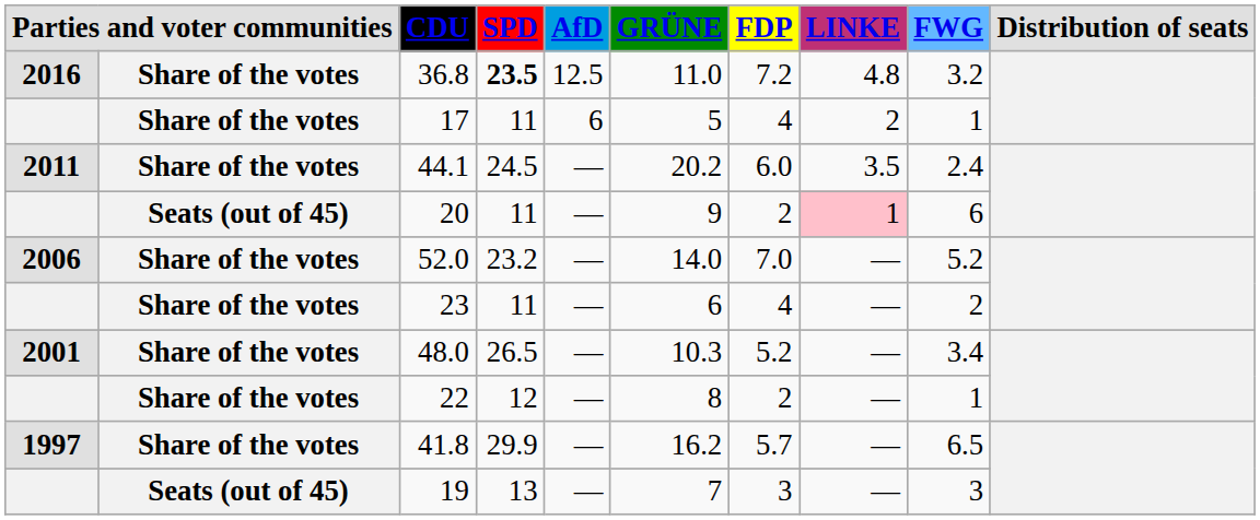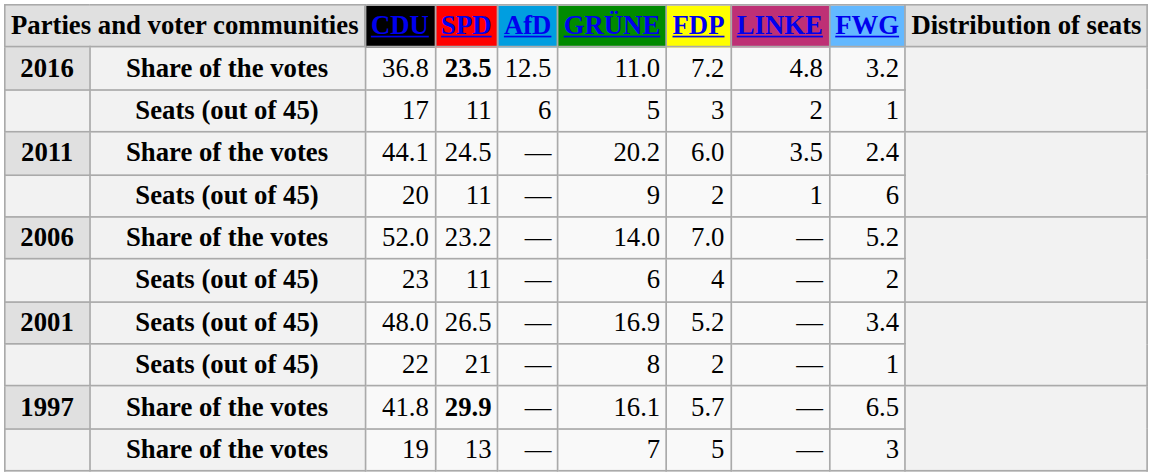 <table class="wikitable zebra"  style="text-align:right;">
 <tr>
 <th style="background-color:#e0e0e0;" colspan="2">Parties and voter communities</th>
 <th style=" background-color:#000000; color:white;"><a href='#'><span>CDU</span></a></th>
 <th style=" background-color:#ff0000;"><a href='#'>SPD</a></th>
 <th style=" background-color:#009ee0; color:white;"><a href='#'><span>AfD</span></a></th>
 <th style=" background-color:#008b00; color:white;"><a href='#'><span>GRÜNE</span></a></th>
 <th style=" background-color:#ffff00;"><a href='#'>FDP</a></th>
 <th style=" background-color:#BE3075; color:white;"><a href='#'><span>LINKE</span></a></th>
 <th style=" background-color:#63B8FF;"><a href='#'>FWG</a></th>
 <th style="background-color:#e0e0e0;">Distribution of seats</th>
 </tr>
 <tr>
 <th style="background-color:#e0e0e0;">2016</th>
 <th>Share of the votes</th>
 <td>36.8</td>
 <td><strong>23.5</strong></td>
 <td>12.5</td>
 <td>11.0</td>
 <td>7.2</td>
 <td>4.8</td>
 <td>3.2</td>
 <th rowspan="2" style="padding:0.1em;"></th>
 </tr>
 <tr>
 <th></th>
-<th>Share of the votes</th>
+<th>Seats <span>(out of 45)</span></th>
 <td>17</td>
 <td>11</td>
 <td>6</td>
 <td>5</td>
-<td>4</td>
+<td>3</td>
 <td>2</td>
 <td>1</td>
 </tr>
 <tr>
 <th style="background-color:#e0e0e0;">2011</th>
 <th>Share of the votes</th>
 <td>44.1</td>
 <td>24.5</td>
 <td>—</td>
 <td>20.2</td>
 <td>6.0</td>
 <td>3.5</td>
 <td>2.4</td>
 <th rowspan="2" style="padding:0.1em;"></th>
 </tr>
 <tr>
 <th></th>
 <th>Seats <span>(out of 45)</span></th>
 <td>20</td>
 <td>11</td>
 <td>—</td>
 <td>9</td>
 <td>2</td>
-<td style="background: pink;">1</td>
+<td>1</td>
 <td>6</td>
 </tr>
 <tr>
 <th style="background-color:#e0e0e0;">2006</th>
 <th>Share of the votes</th>
 <td>52.0</td>
 <td>23.2</td>
 <td>—</td>
 <td>14.0</td>
 <td>7.0</td>
 <td>—</td>
 <td>5.2</td>
 <th rowspan="2" style="padding:0.1em;"></th>
 </tr>
 <tr>
 <th></th>
-<th>Share of the votes</th>
+<th>Seats <span>(out of 45)</span></th>
 <td>23</td>
 <td>11</td>
 <td>—</td>
 <td>6</td>
 <td>4</td>
 <td>—</td>
 <td>2</td>
 </tr>
 <tr>
 <th style="background-color:#e0e0e0;">2001</th>
-<th>Share of the votes</th>
+<th>Seats <span>(out of 45)</span></th>
 <td>48.0</td>
 <td>26.5</td>
 <td>—</td>
-<td>10.3</td>
+<td>16.9</td>
 <td>5.2</td>
 <td>—</td>
 <td>3.4</td>
 <th rowspan="2" style="padding:0.1em;"></th>
 </tr>
 <tr>
 <th></th>
-<th>Share of the votes</th>
+<th>Seats <span>(out of 45)</span></th>
 <td>22</td>
-<td>12</td>
+<td>21</td>
 <td>—</td>
 <td>8</td>
 <td>2</td>
 <td>—</td>
 <td>1</td>
 </tr>
 <tr>
 <th style="background-color:#e0e0e0;">1997</th>
 <th>Share of the votes</th>
 <td>41.8</td>
-<td>29.9</td>
+<td><strong>29.9</strong></td>
 <td>—</td>
-<td>16.2</td>
+<td>16.1</td>
 <td>5.7</td>
 <td>—</td>
 <td>6.5</td>
 <th rowspan="2" style="padding:0.1em;"></th>
 </tr>
 <tr>
 <th></th>
-<th>Seats <span>(out of 45)</span></th>
+<th>Share of the votes</th>
 <td>19</td>
 <td>13</td>
 <td>—</td>
 <td>7</td>
-<td>3</td>
+<td>5</td>
 <td>—</td>
 <td>3</td>
 </tr>
 </table>
